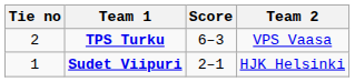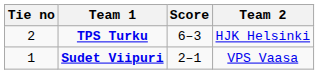 <table class="wikitable" style="text-align:center">
 <tr>
 <th style= width="40px">Tie no</th>
 <th style= width="150px">Team 1</th>
 <th style= width="60px">Score</th>
 <th style= width="150px">Team 2</th>
 </tr>
 <tr>
 <td>2</td>
 <td><strong><a href='#'>TPS Turku</a></strong></td>
 <td>6–3</td>
-<td><a href='#'>VPS Vaasa</a></td>
+<td><a href='#'>HJK Helsinki</a></td>
 </tr>
 <tr>
 <td>1</td>
 <td><strong><a href='#'>Sudet Viipuri</a></strong></td>
 <td>2–1</td>
-<td><a href='#'>HJK Helsinki</a></td>
+<td><a href='#'>VPS Vaasa</a></td>
 </tr>
 </table>
